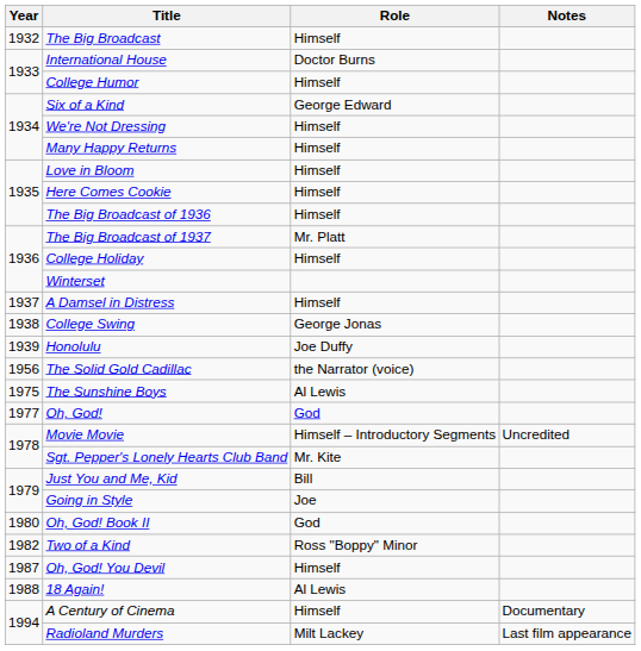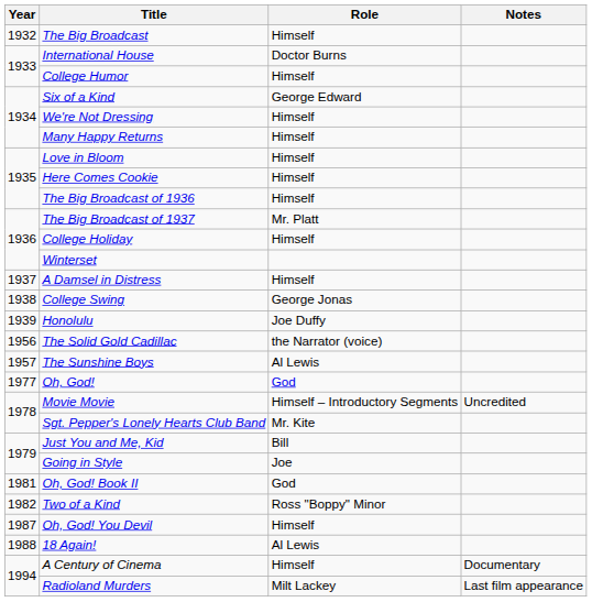 <table class="wikitable sortable sticky-header">
 <tr>
 <th>Year</th>
 <th>Title</th>
 <th>Role</th>
 <th>Notes</th>
 </tr>
 <tr>
 <td>1932</td>
 <td><em><a href='#'>The Big Broadcast</a></em></td>
 <td>Himself</td>
 <td></td>
 </tr>
 <tr>
 <td rowspan=2>1933</td>
 <td><em><a href='#'>International House</a></em></td>
 <td>Doctor Burns</td>
 <td></td>
 </tr>
 <tr>
 <td><em><a href='#'>College Humor</a></em></td>
 <td>Himself</td>
 <td></td>
 </tr>
 <tr>
 <td rowspan=3>1934</td>
 <td><em><a href='#'>Six of a Kind</a></em></td>
 <td>George Edward</td>
 <td></td>
 </tr>
 <tr>
 <td><em><a href='#'>We're Not Dressing</a></em></td>
 <td>Himself</td>
 <td></td>
 </tr>
 <tr>
 <td><em><a href='#'>Many Happy Returns</a></em></td>
 <td>Himself</td>
 <td></td>
 </tr>
 <tr>
 <td rowspan=3>1935</td>
 <td><em><a href='#'>Love in Bloom</a></em></td>
 <td>Himself</td>
 <td></td>
 </tr>
 <tr>
 <td><em><a href='#'>Here Comes Cookie</a></em></td>
 <td>Himself</td>
 <td></td>
 </tr>
 <tr>
 <td><em><a href='#'>The Big Broadcast of 1936</a></em></td>
 <td>Himself</td>
 <td></td>
 </tr>
 <tr>
 <td rowspan=3>1936</td>
 <td><em><a href='#'>The Big Broadcast of 1937</a></em></td>
 <td>Mr. Platt</td>
 <td></td>
 </tr>
 <tr>
 <td><em><a href='#'>College Holiday</a></em></td>
 <td>Himself</td>
 <td></td>
 </tr>
 <tr>
 <td><em><a href='#'>Winterset</a></em></td>
 <td></td>
 <td></td>
 </tr>
 <tr>
 <td>1937</td>
 <td><em><a href='#'>A Damsel in Distress</a></em></td>
 <td>Himself</td>
 <td></td>
 </tr>
 <tr>
 <td>1938</td>
 <td><em><a href='#'>College Swing</a></em></td>
 <td>George Jonas</td>
 <td></td>
 </tr>
 <tr>
 <td>1939</td>
 <td><em><a href='#'>Honolulu</a></em></td>
 <td>Joe Duffy</td>
 <td></td>
 </tr>
 <tr>
 <td>1956</td>
 <td><em><a href='#'>The Solid Gold Cadillac</a></em></td>
 <td>the Narrator (voice)</td>
 <td></td>
 </tr>
 <tr>
-<td>1975</td>
+<td>1957</td>
 <td><em><a href='#'>The Sunshine Boys</a></em></td>
 <td>Al Lewis</td>
 <td></td>
 </tr>
 <tr>
 <td>1977</td>
 <td><em><a href='#'>Oh, God!</a></em></td>
 <td><a href='#'>God</a></td>
 <td></td>
 </tr>
 <tr>
 <td rowspan=2>1978</td>
 <td><em><a href='#'>Movie Movie</a></em></td>
 <td>Himself – Introductory Segments</td>
 <td>Uncredited</td>
 </tr>
 <tr>
 <td><em><a href='#'>Sgt. Pepper's Lonely Hearts Club Band</a></em></td>
 <td>Mr. Kite</td>
 <td></td>
 </tr>
 <tr>
 <td rowspan=2>1979</td>
 <td><em><a href='#'>Just You and Me, Kid</a></em></td>
 <td>Bill</td>
 <td></td>
 </tr>
 <tr>
 <td><em><a href='#'>Going in Style</a></em></td>
 <td>Joe</td>
 <td></td>
 </tr>
 <tr>
-<td>1980</td>
+<td>1981</td>
 <td><em><a href='#'>Oh, God! Book II</a></em></td>
 <td>God</td>
 <td></td>
 </tr>
 <tr>
 <td>1982</td>
 <td><em><a href='#'>Two of a Kind</a></em></td>
 <td>Ross "Boppy" Minor</td>
 <td></td>
 </tr>
 <tr>
 <td>1987</td>
 <td><em><a href='#'>Oh, God! You Devil</a></em></td>
 <td>Himself</td>
 <td></td>
 </tr>
 <tr>
 <td>1988</td>
 <td><em><a href='#'>18 Again!</a></em></td>
 <td>Al Lewis</td>
 <td></td>
 </tr>
 <tr>
 <td rowspan=2>1994</td>
 <td><em>A Century of Cinema</em></td>
 <td>Himself</td>
 <td>Documentary</td>
 </tr>
 <tr>
 <td><em><a href='#'>Radioland Murders</a></em></td>
 <td>Milt Lackey</td>
 <td>Last film appearance</td>
 </tr>
 </table>
